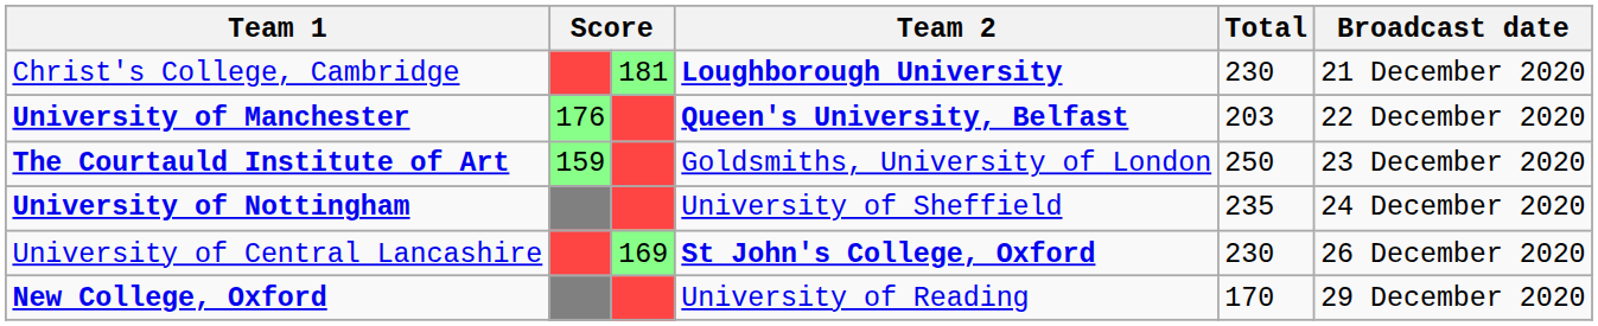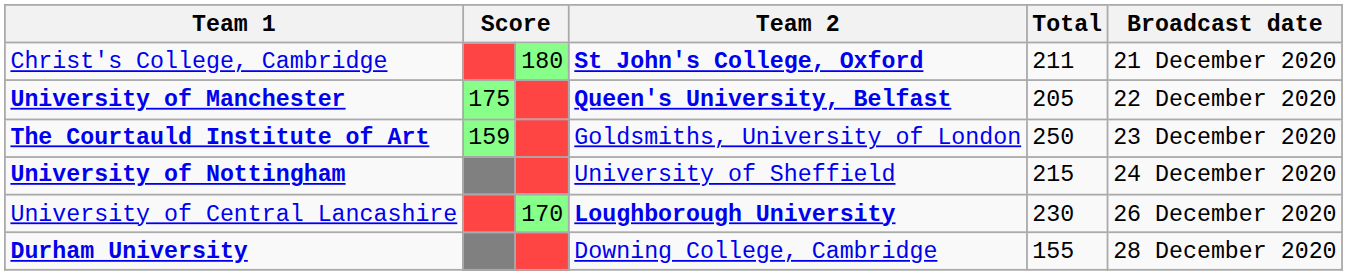 <table class="wikitable">
 <tr>
 <th>Team 1</th>
 <th colspan="2">Score</th>
 <th>Team 2</th>
 <th>Total</th>
 <th>Broadcast date</th>
 </tr>
 <tr>
 <td><a href='#'>Christ's College, Cambridge</a></td>
 <td style="background:#f44;"></td>
-<td style="background:#88ff88">181</td>
-<td><strong><a href='#'>Loughborough University</a></strong></td>
-<td>230</td>
+<td style="background:#88ff88">180</td>
+<td><strong><a href='#'>St John's College, Oxford</a></strong></td>
+<td>211</td>
 <td>21 December 2020</td>
 </tr>
 <tr>
 <td><strong><a href='#'>University of Manchester</a></strong></td>
-<td style="background:#88ff88">176</td>
+<td style="background:#88ff88">175</td>
 <td style="background:#f44;"></td>
 <td><strong><a href='#'>Queen's University, Belfast</a></strong></td>
-<td>203</td>
+<td>205</td>
 <td>22 December 2020</td>
 </tr>
 <tr>
 <td><strong><a href='#'>The Courtauld Institute of Art</a></strong></td>
 <td style="background:#88ff88">159</td>
 <td style="background:#f44;"></td>
 <td><a href='#'>Goldsmiths, University of London</a></td>
 <td>250</td>
 <td>23 December 2020</td>
 </tr>
 <tr>
 <td><strong><a href='#'>University of Nottingham</a></strong></td>
 <td style="background:grey"></td>
 <td style="background:#f44;"></td>
 <td><a href='#'>University of Sheffield</a></td>
-<td>235</td>
+<td>215</td>
 <td>24 December 2020</td>
 </tr>
 <tr>
 <td><a href='#'>University of Central Lancashire</a></td>
 <td style="background:#f44;"></td>
-<td style="background:#88ff88">169</td>
-<td><strong><a href='#'>St John's College, Oxford</a></strong></td>
+<td style="background:#88ff88">170</td>
+<td><strong><a href='#'>Loughborough University</a></strong></td>
 <td>230</td>
 <td>26 December 2020</td>
 </tr>
 <tr>
-<td><strong><a href='#'>New College, Oxford</a></strong></td>
+<td><strong><a href='#'>Durham University</a></strong></td>
 <td style="background:grey"></td>
 <td style="background:#f44;"></td>
-<td><a href='#'>University of Reading</a></td>
-<td>170</td>
-<td>29 December 2020</td>
+<td><a href='#'>Downing College, Cambridge</a></td>
+<td>155</td>
+<td>28 December 2020</td>
 </tr>
 </table>
